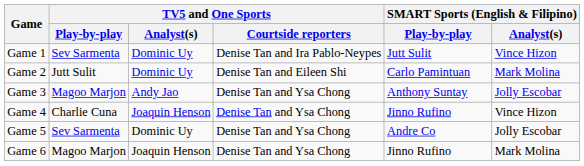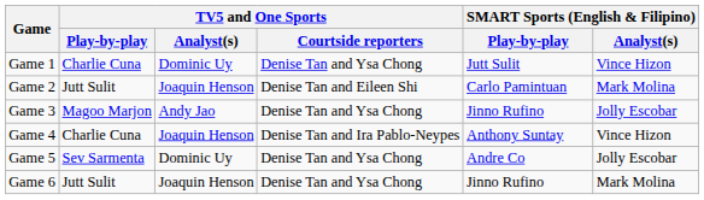 <table class=wikitable>
 <tr>
 <th rowspan=2>Game</th>
 <th colspan=3><a href='#'>TV5</a> and <a href='#'>One Sports</a></th>
 <th colspan=3>SMART Sports (English & Filipino)</th>
 </tr>
 <tr>
 <th><a href='#'>Play-by-play</a></th>
 <th><a href='#'>Analyst</a>(s)</th>
 <th><a href='#'>Courtside reporters</a></th>
 <th><a href='#'>Play-by-play</a></th>
 <th><a href='#'>Analyst</a>(s)</th>
 </tr>
 <tr>
 <td>Game 1</td>
-<td><a href='#'>Sev Sarmenta</a></td>
+<td><a href='#'>Charlie Cuna</a></td>
 <td><a href='#'>Dominic Uy</a></td>
-<td>Denise Tan and Ira Pablo-Neypes</td>
+<td><a href='#'>Denise Tan</a> and Ysa Chong</td>
 <td><a href='#'>Jutt Sulit</a></td>
 <td><a href='#'>Vince Hizon</a></td>
 </tr>
 <tr>
 <td>Game 2</td>
 <td>Jutt Sulit</td>
-<td><a href='#'>Dominic Uy</a></td>
+<td><a href='#'>Joaquin Henson</a></td>
 <td>Denise Tan and Eileen Shi</td>
 <td><a href='#'>Carlo Pamintuan</a></td>
 <td><a href='#'>Mark Molina</a></td>
 </tr>
 <tr>
 <td>Game 3</td>
 <td><a href='#'>Magoo Marjon</a></td>
 <td><a href='#'>Andy Jao</a></td>
 <td>Denise Tan and Ysa Chong</td>
-<td><a href='#'>Anthony Suntay</a></td>
+<td><a href='#'>Jinno Rufino</a></td>
 <td><a href='#'>Jolly Escobar</a></td>
 </tr>
 <tr>
 <td>Game 4</td>
 <td>Charlie Cuna</td>
 <td><a href='#'>Joaquin Henson</a></td>
-<td><a href='#'>Denise Tan</a> and Ysa Chong</td>
-<td><a href='#'>Jinno Rufino</a></td>
+<td>Denise Tan and Ira Pablo-Neypes</td>
+<td><a href='#'>Anthony Suntay</a></td>
 <td>Vince Hizon</td>
 </tr>
 <tr>
 <td>Game 5</td>
 <td><a href='#'>Sev Sarmenta</a></td>
 <td>Dominic Uy</td>
 <td>Denise Tan and Ysa Chong</td>
 <td><a href='#'>Andre Co</a></td>
 <td>Jolly Escobar</td>
 </tr>
 <tr>
 <td>Game 6</td>
-<td>Magoo Marjon</td>
+<td>Jutt Sulit</td>
 <td>Joaquin Henson</td>
 <td>Denise Tan and Ysa Chong</td>
 <td>Jinno Rufino</td>
 <td>Mark Molina</td>
 </tr>
 </table>
